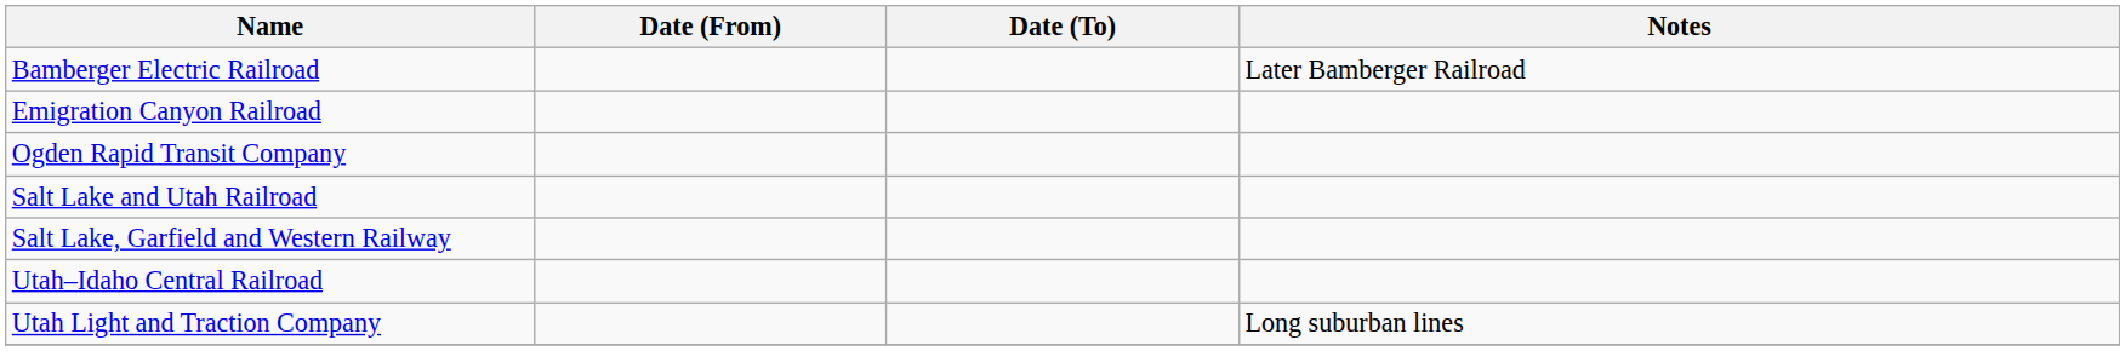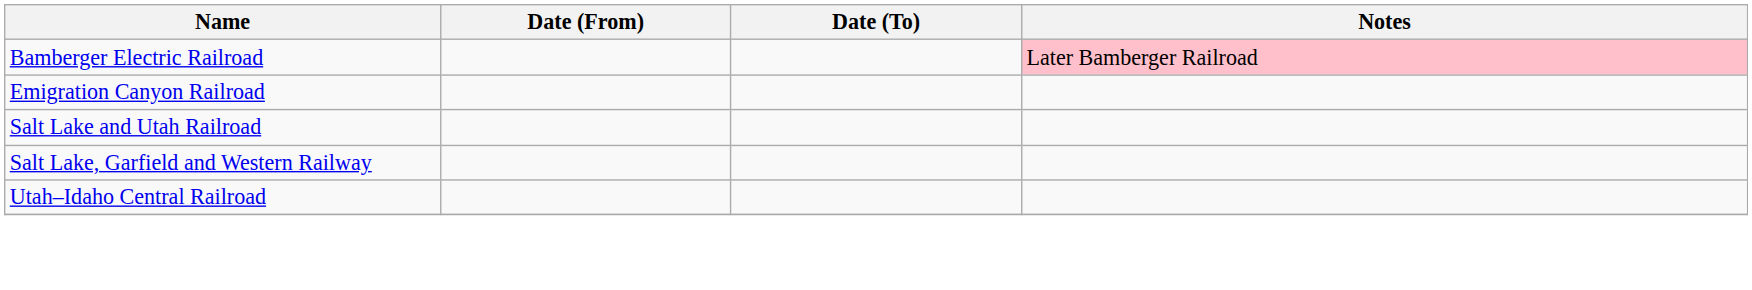 <table class="wikitable sortable" width=100%>
 <tr>
 <th width=15%>Name</th>
 <th width=10%>Date (From)</th>
 <th width=10%>Date (To)</th>
 <th class="unsortable" width=25%>Notes</th>
 </tr>
 <tr>
 <td><a href='#'>Bamberger Electric Railroad</a></td>
 <td></td>
 <td></td>
-<td>Later Bamberger Railroad</td>
+<td style="background: pink;">Later Bamberger Railroad</td>
 </tr>
 <tr>
 <td><a href='#'>Emigration Canyon Railroad</a></td>
-<td></td>
-<td></td>
-<td></td>
-</tr>
-<tr>
-<td><a href='#'>Ogden Rapid Transit Company</a></td>
 <td></td>
 <td></td>
 <td></td>
 </tr>
 <tr>
 <td><a href='#'>Salt Lake and Utah Railroad</a></td>
 <td></td>
 <td></td>
 <td></td>
 </tr>
 <tr>
 <td><a href='#'>Salt Lake, Garfield and Western Railway</a></td>
 <td></td>
 <td></td>
 <td></td>
 </tr>
 <tr>
 <td><a href='#'>Utah–Idaho Central Railroad</a></td>
 <td></td>
 <td></td>
 <td></td>
 </tr>
 <tr>
-<td><a href='#'>Utah Light and Traction Company</a></td>
-<td></td>
-<td></td>
-<td>Long suburban lines</td>
-</tr>
-<tr>
 </tr>
 </table>
